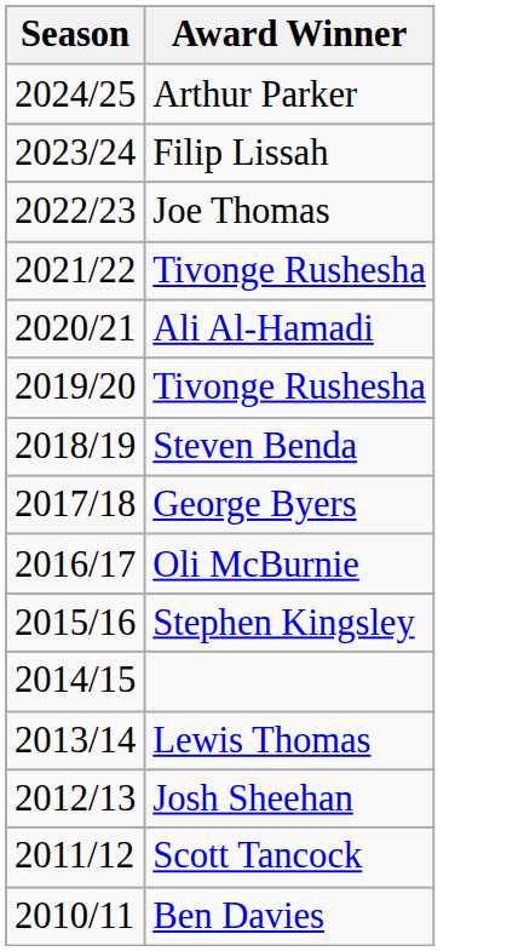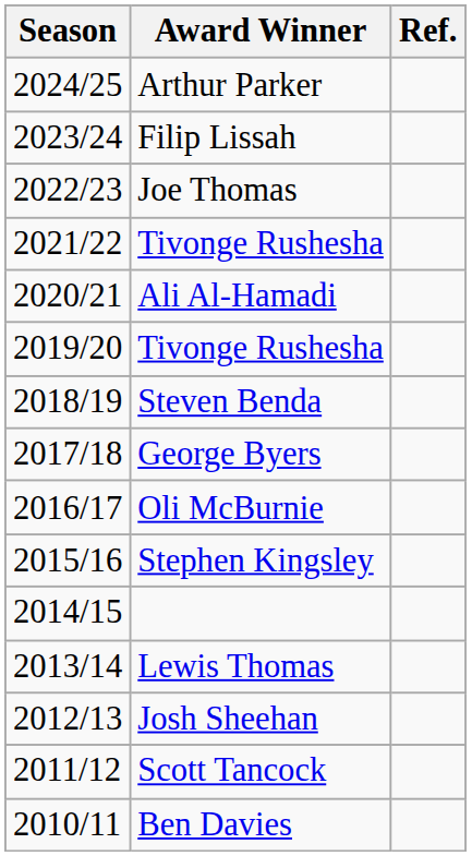 <table class="wikitable">
 <tr>
 <th>Season</th>
 <th>Award Winner</th>
+<th>Ref.</th>
 </tr>
 <tr>
 <td>2024/25</td>
 <td>Arthur Parker</td>
+<td></td>
 </tr>
 <tr>
 <td>2023/24</td>
 <td>Filip Lissah</td>
+<td></td>
 </tr>
 <tr>
 <td>2022/23</td>
 <td>Joe Thomas</td>
+<td></td>
 </tr>
 <tr>
 <td>2021/22</td>
 <td><a href='#'>Tivonge Rushesha</a></td>
+<td></td>
 </tr>
 <tr>
 <td>2020/21</td>
 <td><a href='#'>Ali Al-Hamadi</a></td>
+<td></td>
 </tr>
 <tr>
 <td>2019/20</td>
 <td><a href='#'>Tivonge Rushesha</a></td>
+<td></td>
 </tr>
 <tr>
 <td>2018/19</td>
 <td><a href='#'>Steven Benda</a></td>
+<td></td>
 </tr>
 <tr>
 <td>2017/18</td>
 <td><a href='#'>George Byers</a></td>
+<td></td>
 </tr>
 <tr>
 <td>2016/17</td>
 <td><a href='#'>Oli McBurnie</a></td>
+<td></td>
 </tr>
 <tr>
 <td>2015/16</td>
 <td><a href='#'>Stephen Kingsley</a></td>
+<td></td>
 </tr>
 <tr>
 <td>2014/15</td>
+<td></td>
 <td></td>
 </tr>
 <tr>
 <td>2013/14</td>
 <td><a href='#'>Lewis Thomas</a></td>
+<td></td>
 </tr>
 <tr>
 <td>2012/13</td>
 <td><a href='#'>Josh Sheehan</a></td>
+<td></td>
 </tr>
 <tr>
 <td>2011/12</td>
 <td><a href='#'>Scott Tancock</a></td>
+<td></td>
 </tr>
 <tr>
 <td>2010/11</td>
 <td><a href='#'>Ben Davies</a></td>
+<td></td>
 </tr>
 </table>
